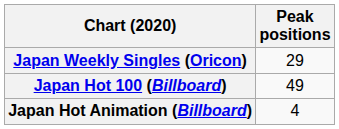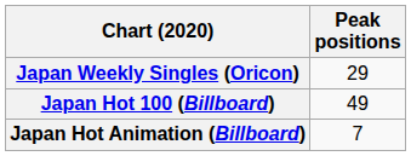 <table class="wikitable sortable plainrowheaders" style="text-align:center;">
 <tr>
 <th scope="col">Chart (2020)</th>
 <th scope="col">Peak<br>positions</th>
 </tr>
 <tr>
 <th scope="row"><a href='#'>Japan Weekly Singles</a> (<a href='#'>Oricon</a>)</th>
 <td>29</td>
 </tr>
 <tr>
 <th scope="row"><a href='#'>Japan Hot 100</a> (<em><a href='#'>Billboard</a></em>)</th>
 <td>49</td>
 </tr>
 <tr>
 <th scope="row">Japan Hot Animation (<em><a href='#'>Billboard</a></em>)</th>
-<td>4</td>
+<td>7</td>
 </tr>
 </table>
